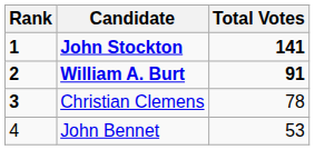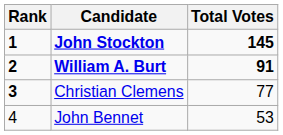 <table class="wikitable">
 <tr>
 <th>Rank</th>
 <th>Candidate</th>
 <th>Total Votes</th>
 </tr>
 <tr>
 <td><strong>1</strong></td>
 <td><a href='#'><strong>John Stockton</strong></a></td>
-<td style="text-align:right;"><strong>141</strong></td>
+<td style="text-align:right;"><strong>145</strong></td>
 </tr>
 <tr>
 <td><strong>2</strong></td>
 <td><strong><a href='#'>William A. Burt</a></strong></td>
 <td style="text-align:right;"><strong>91</strong></td>
 </tr>
 <tr>
 <td><strong>3</strong></td>
 <td><a href='#'>Christian Clemens</a></td>
-<td style="text-align:right;">78</td>
+<td style="text-align:right;">77</td>
 </tr>
 <tr>
 <td>4</td>
 <td><a href='#'>John Bennet</a></td>
 <td style="text-align:right;">53</td>
 </tr>
 </table>
